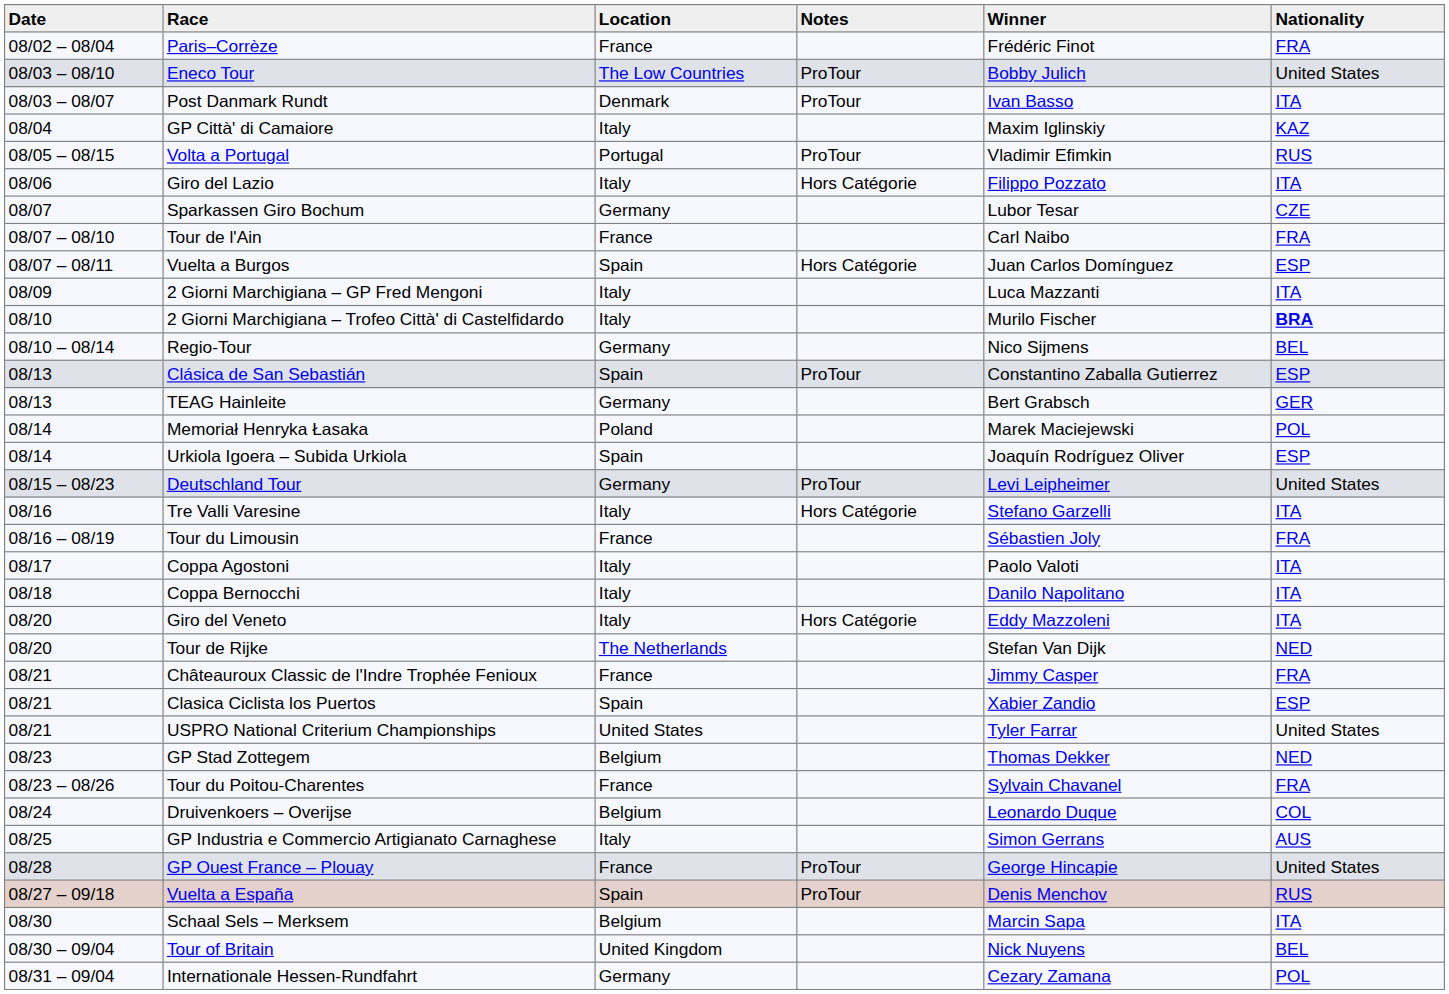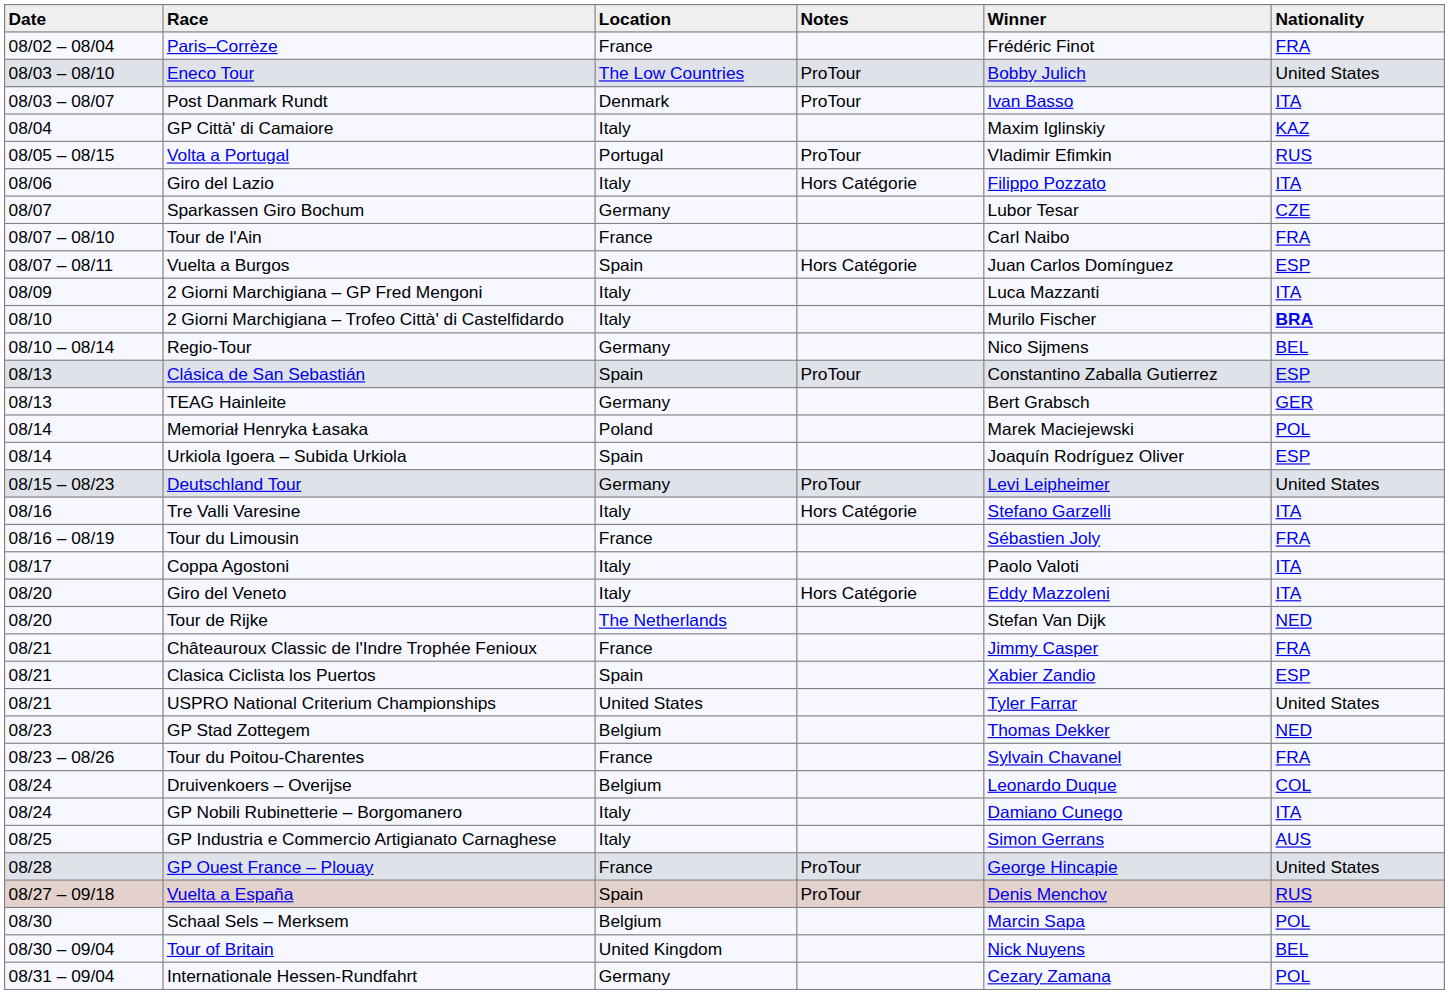 <table width="100%" bgcolor="#f7f8ff" cellpadding="3" cellspacing="0" border="1" style="font-size: 95%; border: gray solid 1px; border-collapse: collapse;">
 <tr bgcolor="#efefef">
 <td width="11%"><strong>Date</strong></td>
 <td width="30%"><strong>Race</strong></td>
 <td width="14%"><strong>Location</strong></td>
 <td width="13%"><strong>Notes</strong></td>
 <td width="20%"><strong>Winner</strong></td>
 <td width="14%"><strong>Nationality</strong></td>
 </tr>
 <tr>
 <td>08/02 – 08/04</td>
 <td><a href='#'>Paris–Corrèze</a></td>
 <td>France</td>
 <td></td>
 <td>Frédéric Finot</td>
 <td><a href='#'>FRA</a></td>
 </tr>
 <tr bgcolor="#dfe2e9">
 <td>08/03 – 08/10</td>
 <td><a href='#'>Eneco Tour</a></td>
 <td><a href='#'>The Low Countries</a></td>
 <td>ProTour</td>
 <td><a href='#'>Bobby Julich</a></td>
 <td>United States</td>
 </tr>
 <tr>
 <td>08/03 – 08/07</td>
 <td>Post Danmark Rundt</td>
 <td>Denmark</td>
 <td>ProTour</td>
 <td><a href='#'>Ivan Basso</a></td>
 <td><a href='#'>ITA</a></td>
 </tr>
 <tr>
 <td>08/04</td>
 <td>GP Città' di Camaiore</td>
 <td>Italy</td>
 <td></td>
 <td>Maxim Iglinskiy</td>
 <td><a href='#'>KAZ</a></td>
 </tr>
 <tr>
 <td>08/05 – 08/15</td>
 <td><a href='#'>Volta a Portugal</a></td>
 <td>Portugal</td>
 <td>ProTour</td>
 <td>Vladimir Efimkin</td>
 <td><a href='#'>RUS</a></td>
 </tr>
 <tr>
 <td>08/06</td>
 <td>Giro del Lazio</td>
 <td>Italy</td>
 <td>Hors Catégorie</td>
 <td><a href='#'>Filippo Pozzato</a></td>
 <td><a href='#'>ITA</a></td>
 </tr>
 <tr>
 <td>08/07</td>
 <td>Sparkassen Giro Bochum</td>
 <td>Germany</td>
 <td></td>
 <td>Lubor Tesar</td>
 <td><a href='#'>CZE</a></td>
 </tr>
 <tr>
 <td>08/07 – 08/10</td>
 <td>Tour de l'Ain</td>
 <td>France</td>
 <td></td>
 <td>Carl Naibo</td>
 <td><a href='#'>FRA</a></td>
 </tr>
 <tr>
 <td>08/07 – 08/11</td>
 <td>Vuelta a Burgos</td>
 <td>Spain</td>
 <td>Hors Catégorie</td>
 <td>Juan Carlos Domínguez</td>
 <td><a href='#'>ESP</a></td>
 </tr>
 <tr>
 <td>08/09</td>
 <td>2 Giorni Marchigiana – GP Fred Mengoni</td>
 <td>Italy</td>
 <td></td>
 <td>Luca Mazzanti</td>
 <td><a href='#'>ITA</a></td>
 </tr>
 <tr>
 <td>08/10</td>
 <td>2 Giorni Marchigiana – Trofeo Città' di Castelfidardo</td>
 <td>Italy</td>
 <td></td>
 <td>Murilo Fischer</td>
 <td><strong><a href='#'>BRA</a></strong></td>
 </tr>
 <tr>
 <td>08/10 – 08/14</td>
 <td>Regio-Tour</td>
 <td>Germany</td>
 <td></td>
 <td>Nico Sijmens</td>
 <td><a href='#'>BEL</a></td>
 </tr>
 <tr bgcolor="#dfe2e9">
 <td>08/13</td>
 <td><a href='#'>Clásica de San Sebastián</a></td>
 <td>Spain</td>
 <td>ProTour</td>
 <td>Constantino Zaballa Gutierrez</td>
 <td><a href='#'>ESP</a></td>
 </tr>
 <tr>
 <td>08/13</td>
 <td>TEAG Hainleite</td>
 <td>Germany</td>
 <td></td>
 <td>Bert Grabsch</td>
 <td><a href='#'>GER</a></td>
 </tr>
 <tr>
 <td>08/14</td>
 <td>Memoriał Henryka Łasaka</td>
 <td>Poland</td>
 <td></td>
 <td>Marek Maciejewski</td>
 <td><a href='#'>POL</a></td>
 </tr>
 <tr>
 <td>08/14</td>
 <td>Urkiola Igoera – Subida Urkiola</td>
 <td>Spain</td>
 <td></td>
 <td>Joaquín Rodríguez Oliver</td>
 <td><a href='#'>ESP</a></td>
 </tr>
 <tr bgcolor="#dfe2e9">
 <td>08/15 – 08/23</td>
 <td><a href='#'>Deutschland Tour</a></td>
 <td>Germany</td>
 <td>ProTour</td>
 <td><a href='#'>Levi Leipheimer</a></td>
 <td>United States</td>
 </tr>
 <tr>
 <td>08/16</td>
 <td>Tre Valli Varesine</td>
 <td>Italy</td>
 <td>Hors Catégorie</td>
 <td><a href='#'>Stefano Garzelli</a></td>
 <td><a href='#'>ITA</a></td>
 </tr>
 <tr>
 <td>08/16 – 08/19</td>
 <td>Tour du Limousin</td>
 <td>France</td>
 <td></td>
 <td><a href='#'>Sébastien Joly</a></td>
 <td><a href='#'>FRA</a></td>
 </tr>
 <tr>
 <td>08/17</td>
 <td>Coppa Agostoni</td>
 <td>Italy</td>
 <td></td>
 <td>Paolo Valoti</td>
 <td><a href='#'>ITA</a></td>
 </tr>
 <tr>
-<td>08/18</td>
-<td>Coppa Bernocchi</td>
-<td>Italy</td>
-<td></td>
-<td><a href='#'>Danilo Napolitano</a></td>
-<td><a href='#'>ITA</a></td>
-</tr>
-<tr>
 <td>08/20</td>
 <td>Giro del Veneto</td>
 <td>Italy</td>
 <td>Hors Catégorie</td>
 <td><a href='#'>Eddy Mazzoleni</a></td>
 <td><a href='#'>ITA</a></td>
 </tr>
 <tr>
 <td>08/20</td>
 <td>Tour de Rijke</td>
 <td><a href='#'>The Netherlands</a></td>
 <td></td>
 <td>Stefan Van Dijk</td>
 <td><a href='#'>NED</a></td>
 </tr>
 <tr>
 <td>08/21</td>
 <td>Châteauroux Classic de l'Indre Trophée Fenioux</td>
 <td>France</td>
 <td></td>
 <td><a href='#'>Jimmy Casper</a></td>
 <td><a href='#'>FRA</a></td>
 </tr>
 <tr>
 <td>08/21</td>
 <td>Clasica Ciclista los Puertos</td>
 <td>Spain</td>
 <td></td>
 <td><a href='#'>Xabier Zandio</a></td>
 <td><a href='#'>ESP</a></td>
 </tr>
 <tr>
 <td>08/21</td>
 <td>USPRO National Criterium Championships</td>
 <td>United States</td>
 <td></td>
 <td><a href='#'>Tyler Farrar</a></td>
 <td>United States</td>
 </tr>
 <tr>
 <td>08/23</td>
 <td>GP Stad Zottegem</td>
 <td>Belgium</td>
 <td></td>
 <td><a href='#'>Thomas Dekker</a></td>
 <td><a href='#'>NED</a></td>
 </tr>
 <tr>
 <td>08/23 – 08/26</td>
 <td>Tour du Poitou-Charentes</td>
 <td>France</td>
 <td></td>
 <td><a href='#'>Sylvain Chavanel</a></td>
 <td><a href='#'>FRA</a></td>
 </tr>
 <tr>
 <td>08/24</td>
 <td>Druivenkoers – Overijse</td>
 <td>Belgium</td>
 <td></td>
 <td><a href='#'>Leonardo Duque</a></td>
 <td><a href='#'>COL</a></td>
 </tr>
 <tr>
+<td>08/24</td>
+<td>GP Nobili Rubinetterie – Borgomanero</td>
+<td>Italy</td>
+<td></td>
+<td><a href='#'>Damiano Cunego</a></td>
+<td><a href='#'>ITA</a></td>
+</tr>
+<tr>
 <td>08/25</td>
 <td>GP Industria e Commercio Artigianato Carnaghese</td>
 <td>Italy</td>
 <td></td>
 <td><a href='#'>Simon Gerrans</a></td>
 <td><a href='#'>AUS</a></td>
 </tr>
 <tr bgcolor="#dfe2e9">
 <td>08/28</td>
 <td><a href='#'>GP Ouest France – Plouay</a></td>
 <td>France</td>
 <td>ProTour</td>
 <td><a href='#'>George Hincapie</a></td>
 <td>United States</td>
 </tr>
 <tr bgcolor="#e5d1cb">
 <td>08/27 – 09/18</td>
 <td><a href='#'>Vuelta a España</a></td>
 <td>Spain</td>
 <td>ProTour</td>
 <td><a href='#'>Denis Menchov</a></td>
 <td><a href='#'>RUS</a></td>
 </tr>
 <tr>
 <td>08/30</td>
 <td>Schaal Sels – Merksem</td>
 <td>Belgium</td>
 <td></td>
 <td><a href='#'>Marcin Sapa</a></td>
-<td><a href='#'>ITA</a></td>
+<td><a href='#'>POL</a></td>
 </tr>
 <tr>
 <td>08/30 – 09/04</td>
 <td><a href='#'>Tour of Britain</a></td>
 <td>United Kingdom</td>
 <td></td>
 <td><a href='#'>Nick Nuyens</a></td>
 <td><a href='#'>BEL</a></td>
 </tr>
 <tr>
 <td>08/31 – 09/04</td>
 <td>Internationale Hessen-Rundfahrt</td>
 <td>Germany</td>
 <td></td>
 <td><a href='#'>Cezary Zamana</a></td>
 <td><a href='#'>POL</a></td>
 </tr>
 </table>
